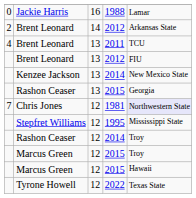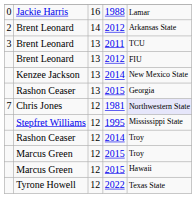 <table class="wikitable">
 <tr>
 </tr>
 <tr>
 <td>0</td>
 <td><a href='#'>Jackie Harris</a></td>
 <td>16</td>
 <td><a href='#'>1988</a></td>
 <td style="font-size:80%;">Lamar</td>
 </tr>
 <tr>
 <td>2</td>
 <td>Brent Leonard</td>
 <td>14</td>
 <td><a href='#'>2012</a></td>
 <td style="font-size:80%;">Arkansas State</td>
 </tr>
 <tr>
-<td>4</td>
+<td>3</td>
 <td>Brent Leonard</td>
 <td>13</td>
 <td><a href='#'>2011</a></td>
 <td style="font-size:80%;">TCU</td>
 </tr>
 <tr>
 <td></td>
 <td>Brent Leonard</td>
 <td>13</td>
 <td><a href='#'>2012</a></td>
 <td style="font-size:80%;">FIU</td>
 </tr>
 <tr>
 <td></td>
 <td>Kenzee Jackson</td>
 <td>13</td>
 <td><a href='#'>2014</a></td>
 <td style="font-size:80%;">New Mexico State</td>
 </tr>
 <tr>
 <td></td>
 <td>Rashon Ceaser</td>
 <td>13</td>
 <td><a href='#'>2015</a></td>
 <td style="font-size:80%;">Georgia</td>
 </tr>
 <tr>
 <td>7</td>
 <td>Chris Jones</td>
 <td>12</td>
 <td><a href='#'>1981</a></td>
 <td style="background: lavender; font-size:80%;">Northwestern State</td>
 </tr>
 <tr>
 <td></td>
 <td><a href='#'>Stepfret Williams</a></td>
 <td>12</td>
 <td><a href='#'>1995</a></td>
 <td style="font-size:80%;">Mississippi State</td>
 </tr>
 <tr>
 <td></td>
 <td>Rashon Ceaser</td>
 <td>12</td>
 <td><a href='#'>2014</a></td>
 <td style="font-size:80%;">Troy</td>
 </tr>
 <tr>
 <td></td>
 <td>Marcus Green</td>
 <td>12</td>
 <td><a href='#'>2015</a></td>
 <td style="font-size:80%;">Troy</td>
 </tr>
 <tr>
 <td></td>
 <td>Marcus Green</td>
 <td>12</td>
 <td><a href='#'>2015</a></td>
 <td style="font-size:80%;">Hawaii</td>
 </tr>
 <tr>
 <td></td>
 <td>Tyrone Howell</td>
 <td>12</td>
 <td><a href='#'>2022</a></td>
 <td style="font-size:80%;">Texas State</td>
 </tr>
 </table>
